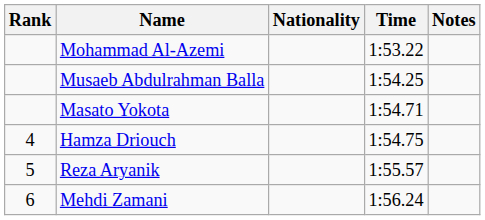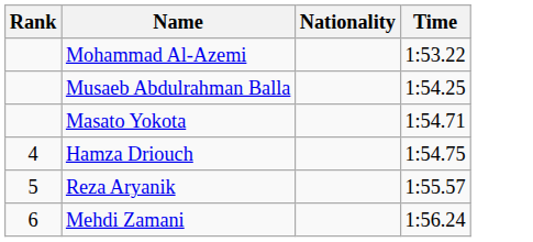 <table class="wikitable sortable" style="text-align:center;font-size:95%">
 <tr>
 <th>Rank</th>
 <th>Name</th>
 <th>Nationality</th>
 <th>Time</th>
-<th>Notes</th>
 </tr>
 <tr>
 <td></td>
 <td align=left><a href='#'>Mohammad Al-Azemi</a></td>
 <td align=left></td>
 <td>1:53.22</td>
-<td></td>
 </tr>
 <tr>
 <td></td>
 <td align=left><a href='#'>Musaeb Abdulrahman Balla</a></td>
 <td align=left></td>
 <td>1:54.25</td>
-<td></td>
 </tr>
 <tr>
 <td></td>
 <td align=left><a href='#'>Masato Yokota</a></td>
 <td align=left></td>
 <td>1:54.71</td>
-<td></td>
 </tr>
 <tr>
 <td>4</td>
 <td align=left><a href='#'>Hamza Driouch</a></td>
 <td align=left></td>
 <td>1:54.75</td>
-<td></td>
 </tr>
 <tr>
 <td>5</td>
 <td align=left><a href='#'>Reza Aryanik</a></td>
 <td align=left></td>
 <td>1:55.57</td>
-<td></td>
 </tr>
 <tr>
 <td>6</td>
 <td align=left><a href='#'>Mehdi Zamani</a></td>
 <td align=left></td>
 <td>1:56.24</td>
-<td></td>
 </tr>
 </table>
